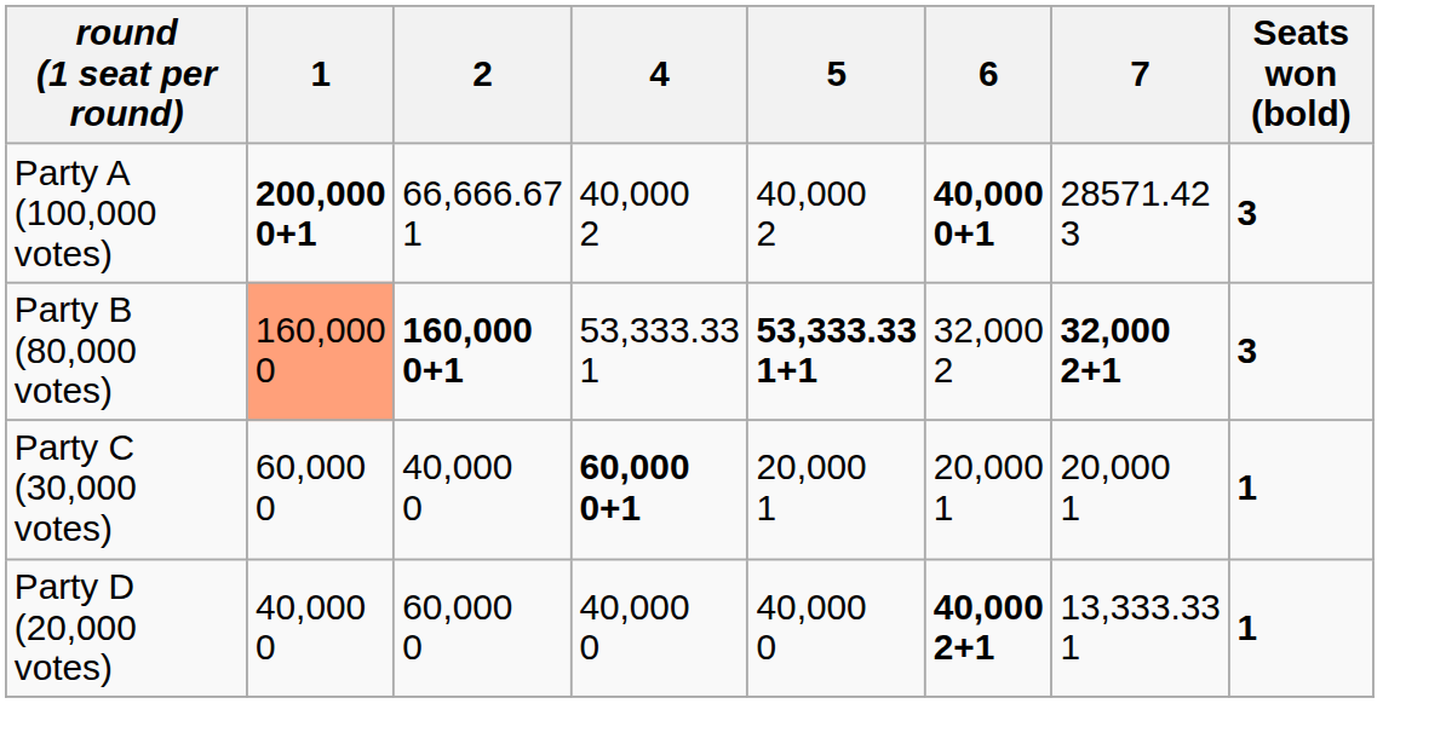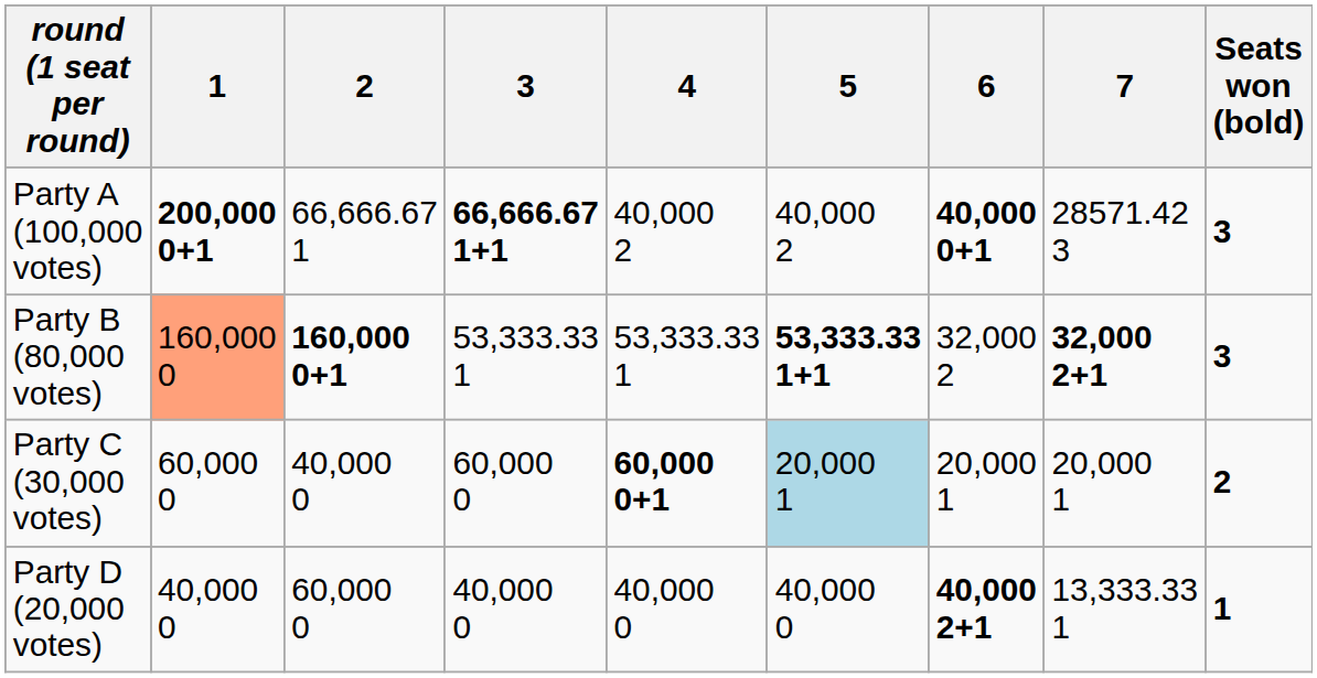 <table class="wikitable">
 <tr>
 <th><em>round</em><br><em>(1 seat per round)</em></th>
 <th>1</th>
 <th>2</th>
+<th>3</th>
 <th>4</th>
 <th>5</th>
 <th>6</th>
 <th>7</th>
 <th>Seats won<br>(bold)</th>
 </tr>
 <tr>
 <td>Party A (100,000 votes)</td>
 <td><strong>200,000</strong><br><strong>0+1</strong></td>
 <td>66,666.67<br>1</td>
+<td><strong>66,666.67</strong><br><strong>1+1</strong></td>
 <td>40,000<br>2</td>
 <td>40,000<br>2</td>
 <td><strong>40,000</strong><br><strong>0+1</strong></td>
 <td>28571.42<br>3</td>
 <td><strong>3</strong></td>
 </tr>
 <tr>
 <td>Party B (80,000 votes)</td>
 <td style="background: lightsalmon;">160,000<br>0</td>
 <td><strong>160,000</strong><br><strong>0+1</strong></td>
 <td>53,333.33<br>1</td>
+<td>53,333.33<br>1</td>
 <td><strong>53,333.33</strong><br><strong>1+1</strong></td>
 <td>32,000<br>2</td>
 <td><strong>32,000</strong><br><strong>2+1</strong></td>
 <td><strong>3</strong></td>
 </tr>
 <tr>
 <td>Party C (30,000 votes)</td>
 <td>60,000<br>0</td>
 <td>40,000<br>0</td>
+<td>60,000<br>0</td>
 <td><strong>60,000</strong><br><strong>0+1</strong></td>
+<td style="background: lightblue;">20,000<br>1</td>
 <td>20,000<br>1</td>
 <td>20,000<br>1</td>
-<td>20,000<br>1</td>
-<td><strong>1</strong></td>
+<td><strong>2</strong></td>
 </tr>
 <tr>
 <td>Party D (20,000 votes)</td>
 <td>40,000<br>0</td>
 <td>60,000<br>0</td>
 <td>40,000<br>0</td>
 <td>40,000<br>0</td>
+<td>40,000<br>0</td>
 <td><strong>40,000</strong><br><strong>2+1</strong></td>
 <td>13,333.33<br>1</td>
 <td><strong>1</strong></td>
 </tr>
 </table>
